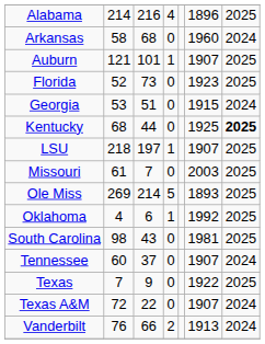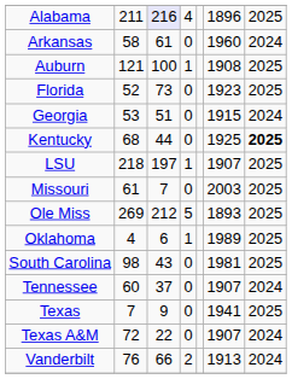 <table class="wikitable sortable" style="text-align:center;">
 <tr>
 </tr>
 <tr style="text-align:center;">
 <td><a href='#'>Alabama</a></td>
-<td>214</td>
-<td>216</td>
+<td>211</td>
+<td style="background: lavender;">216</td>
 <td>4</td>
 <td></td>
 <td>1896</td>
 <td>2025</td>
 </tr>
 <tr style="text-align:center;">
 <td><a href='#'>Arkansas</a></td>
 <td>58</td>
-<td>68</td>
+<td>61</td>
 <td>0</td>
 <td></td>
 <td>1960</td>
 <td>2024</td>
 </tr>
 <tr style="text-align:center;">
 <td><a href='#'>Auburn</a></td>
 <td>121</td>
-<td>101</td>
+<td>100</td>
 <td>1</td>
 <td></td>
-<td>1907</td>
+<td>1908</td>
 <td>2025</td>
 </tr>
 <tr style="text-align:center;">
 <td><a href='#'>Florida</a></td>
 <td>52</td>
 <td>73</td>
 <td>0</td>
 <td></td>
 <td>1923</td>
 <td>2025</td>
 </tr>
 <tr style="text-align:center;">
 <td><a href='#'>Georgia</a></td>
 <td>53</td>
 <td>51</td>
 <td>0</td>
 <td></td>
 <td>1915</td>
 <td>2024</td>
 </tr>
 <tr style="text-align:center;">
 <td><a href='#'>Kentucky</a></td>
 <td>68</td>
 <td>44</td>
 <td>0</td>
 <td></td>
 <td>1925</td>
 <td><strong>2025</strong></td>
 </tr>
 <tr style="text-align:center;">
 <td><a href='#'>LSU</a></td>
 <td>218</td>
 <td>197</td>
 <td>1</td>
 <td></td>
 <td>1907</td>
 <td>2025</td>
 </tr>
 <tr style="text-align:center;">
 <td><a href='#'>Missouri</a></td>
 <td>61</td>
 <td>7</td>
 <td>0</td>
 <td></td>
 <td>2003</td>
 <td>2025</td>
 </tr>
 <tr style="text-align:center;">
 <td><a href='#'>Ole Miss</a></td>
 <td>269</td>
-<td>214</td>
+<td>212</td>
 <td>5</td>
 <td></td>
 <td>1893</td>
 <td>2025</td>
 </tr>
 <tr style="text-align:center;">
 <td><a href='#'>Oklahoma</a></td>
 <td>4</td>
 <td>6</td>
 <td>1</td>
 <td></td>
-<td>1992</td>
+<td>1989</td>
 <td>2025</td>
 </tr>
 <tr style="text-align:center;">
 <td><a href='#'>South Carolina</a></td>
 <td>98</td>
 <td>43</td>
 <td>0</td>
 <td></td>
 <td>1981</td>
 <td>2025</td>
 </tr>
 <tr style="text-align:center;">
 <td><a href='#'>Tennessee</a></td>
 <td>60</td>
 <td>37</td>
 <td>0</td>
 <td></td>
 <td>1907</td>
 <td>2024</td>
 </tr>
 <tr style="text-align:center;">
 <td><a href='#'>Texas</a></td>
 <td>7</td>
 <td>9</td>
 <td>0</td>
 <td></td>
-<td>1922</td>
+<td>1941</td>
 <td>2025</td>
 </tr>
 <tr style="text-align:center;">
 <td><a href='#'>Texas A&M</a></td>
 <td>72</td>
 <td>22</td>
 <td>0</td>
 <td></td>
 <td>1907</td>
 <td>2024</td>
 </tr>
 <tr style="text-align:center;">
 <td><a href='#'>Vanderbilt</a></td>
 <td>76</td>
 <td>66</td>
 <td>2</td>
 <td></td>
 <td>1913</td>
 <td>2024</td>
 </tr>
 <tr>
 </tr>
 </table>
